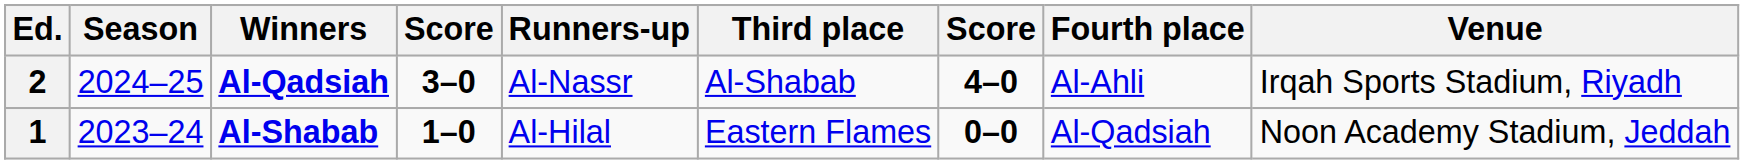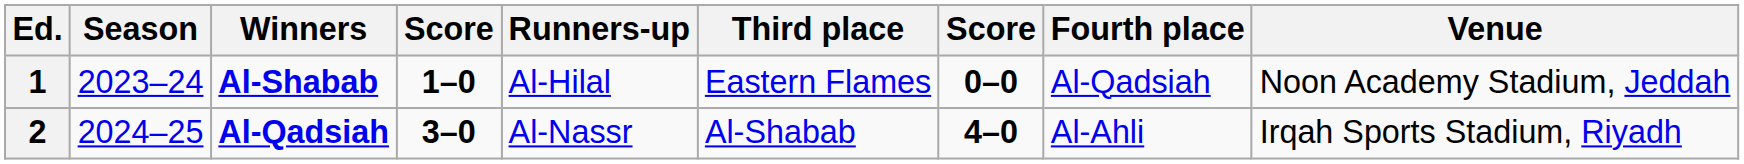 <table class="wikitable sortable">
 <tr>
 <th>Ed.</th>
 <th scope="col">Season</th>
 <th scope="col">Winners</th>
 <th scope="col">Score</th>
 <th scope="col">Runners-up</th>
 <th scope="col">Third place</th>
 <th scope="col">Score</th>
 <th scope="col">Fourth place</th>
 <th scope="col">Venue</th>
 </tr>
 <tr>
+<th>1</th>
+<td style="text-align:center;"><a href='#'>2023–24</a></td>
+<td><strong><a href='#'>Al-Shabab</a></strong></td>
+<td style="text-align:center;"><strong>1–0</strong></td>
+<td><a href='#'>Al-Hilal</a></td>
+<td><a href='#'>Eastern Flames</a></td>
+<td style="text-align:center;"><strong>0–0</strong><br></td>
+<td><a href='#'>Al-Qadsiah</a></td>
+<td>Noon Academy Stadium, <a href='#'>Jeddah</a></td>
+</tr>
+<tr>
 <th>2</th>
 <td style="text-align:center;"><a href='#'>2024–25</a></td>
 <td><strong><a href='#'>Al-Qadsiah</a></strong></td>
 <td style="text-align:center;"><strong>3–0</strong></td>
 <td><a href='#'>Al-Nassr</a></td>
 <td><a href='#'>Al-Shabab</a></td>
 <td style="text-align:center;"><strong>4–0</strong></td>
 <td><a href='#'>Al-Ahli</a></td>
 <td>Irqah Sports Stadium, <a href='#'>Riyadh</a></td>
 </tr>
-<tr>
-<th>1</th>
-<td style="text-align:center;"><a href='#'>2023–24</a></td>
-<td><strong><a href='#'>Al-Shabab</a></strong></td>
-<td style="text-align:center;"><strong>1–0</strong></td>
-<td><a href='#'>Al-Hilal</a></td>
-<td><a href='#'>Eastern Flames</a></td>
-<td style="text-align:center;"><strong>0–0</strong><br></td>
-<td><a href='#'>Al-Qadsiah</a></td>
-<td>Noon Academy Stadium, <a href='#'>Jeddah</a></td>
-</tr>
 </table>
